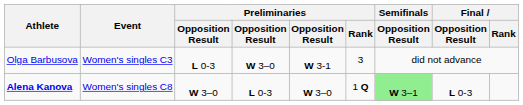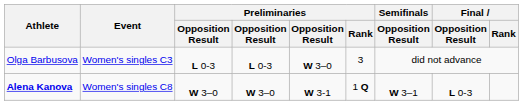 <table class=wikitable style="font-size:90%">
 <tr>
 <th rowspan="2">Athlete</th>
 <th rowspan="2">Event</th>
 <th colspan="4">Preliminaries</th>
 <th>Semifinals</th>
 <th colspan="2">Final / </th>
 </tr>
 <tr>
 <th>Opposition<br>Result</th>
 <th>Opposition<br>Result</th>
 <th>Opposition<br>Result</th>
 <th>Rank</th>
 <th>Opposition<br>Result</th>
 <th>Opposition<br>Result</th>
 <th>Rank</th>
 </tr>
 <tr>
 <td><a href='#'>Olga Barbusova</a></td>
 <td><a href='#'>Women's singles C3</a></td>
 <td align="center"><br><strong>L</strong> 0-3</td>
+<td align="center"><br><strong>L</strong> 0-3</td>
 <td align="center"><br><strong>W</strong> 3–0</td>
-<td align="center"><br><strong>W</strong> 3-1</td>
 <td align="center">3</td>
 <td align="center" colspan="3">did not advance</td>
 </tr>
 <tr>
 <td><strong><a href='#'>Alena Kanova</a></strong></td>
 <td><a href='#'>Women's singles C8</a></td>
 <td align="center"><br><strong>W</strong> 3–0</td>
-<td align="center"><br><strong>L</strong> 0-3</td>
 <td align="center"><br><strong>W</strong> 3–0</td>
+<td align="center"><br><strong>W</strong> 3-1</td>
 <td align="center">1 <strong>Q</strong></td>
-<td align="center" style="background: lightgreen;"><br><strong>W</strong> 3–1</td>
+<td align="center"><br><strong>W</strong> 3–1</td>
 <td align="center"><br><strong>L</strong> 0-3</td>
 <td align="center"></td>
 </tr>
 </table>
